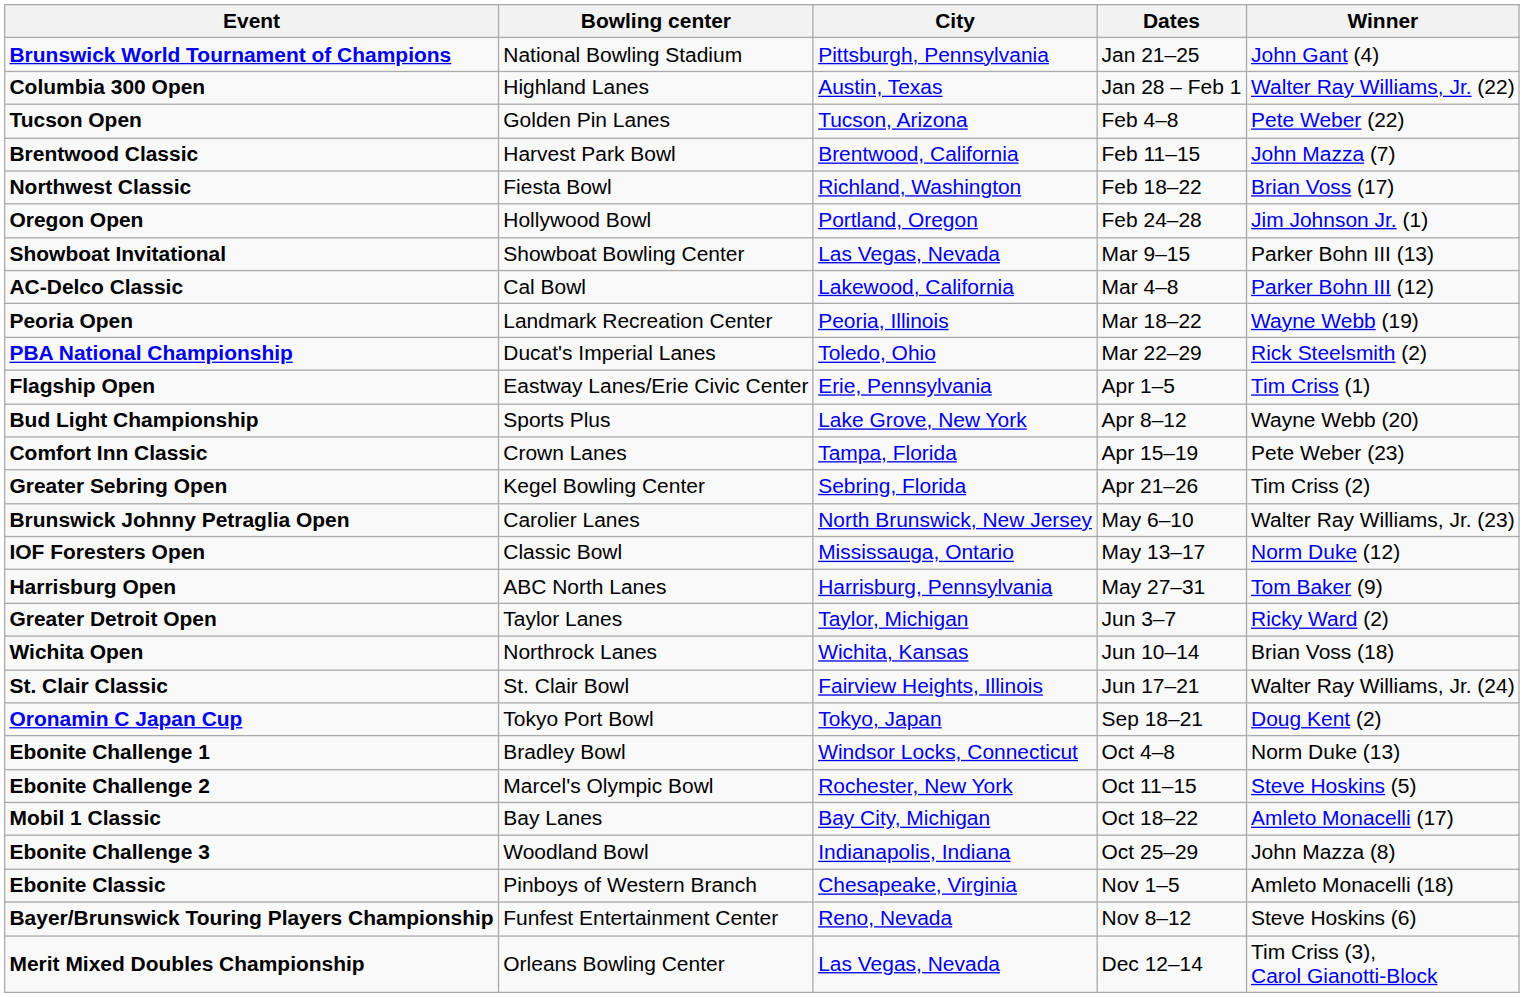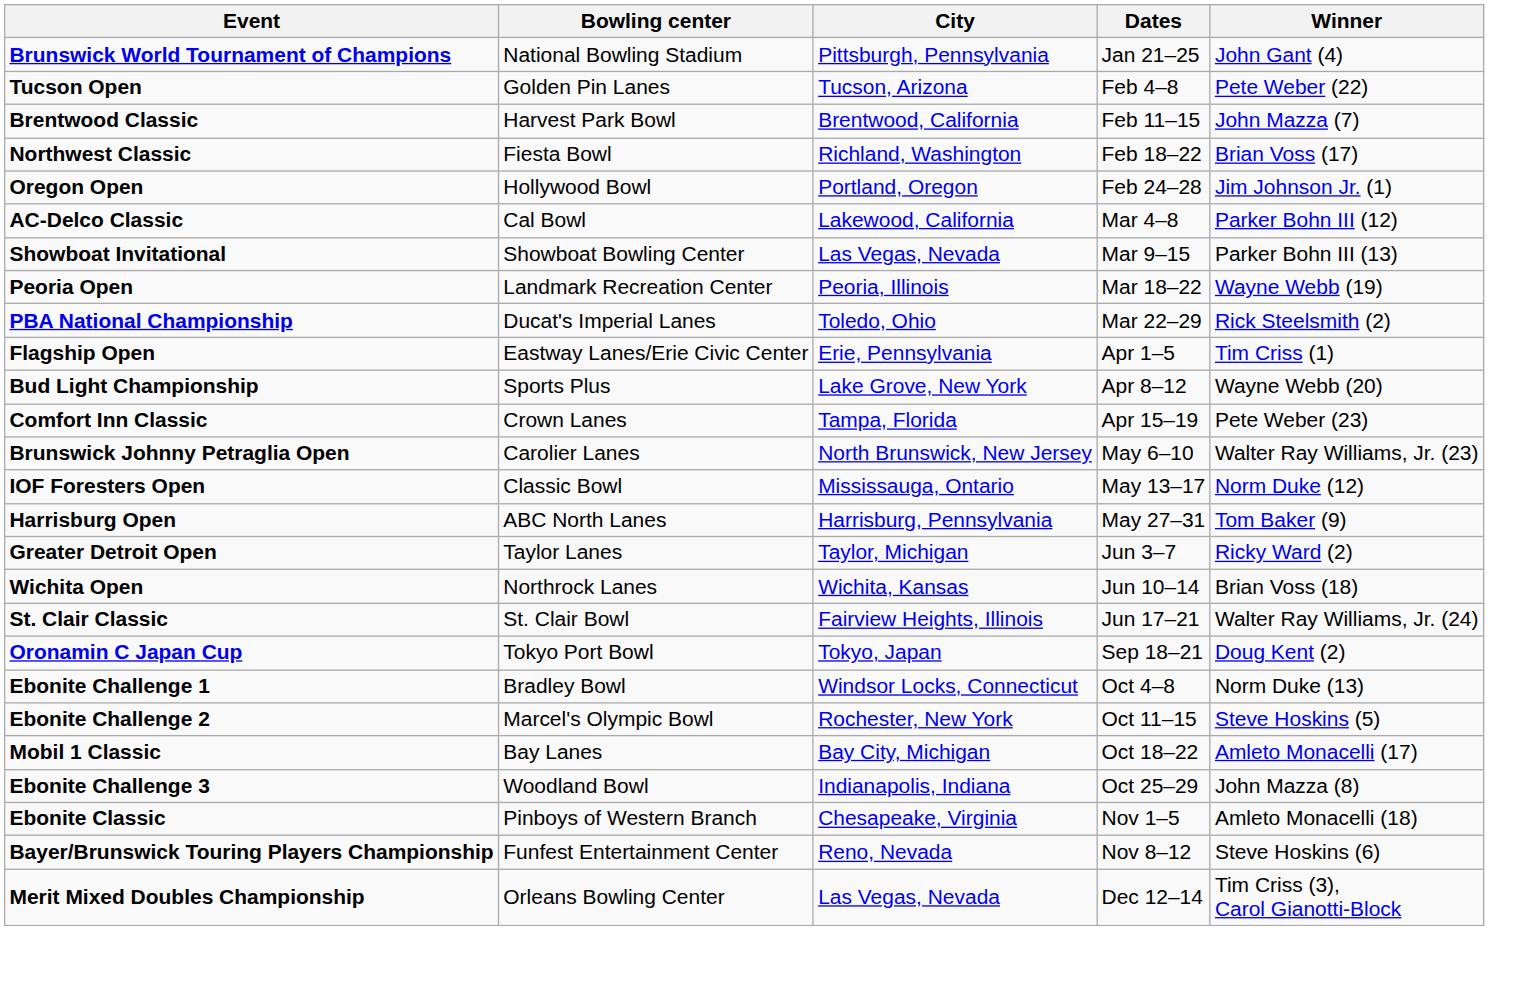 <table class="wikitable">
 <tr>
 <th>Event</th>
 <th>Bowling center</th>
 <th>City</th>
 <th>Dates</th>
 <th>Winner</th>
 </tr>
 <tr>
 <td><strong><a href='#'>Brunswick World Tournament of Champions</a></strong></td>
 <td>National Bowling Stadium</td>
 <td><a href='#'>Pittsburgh, Pennsylvania</a></td>
 <td>Jan 21–25</td>
 <td><a href='#'>John Gant</a> (4)</td>
-</tr>
-<tr>
-<td><strong>Columbia 300 Open</strong></td>
-<td>Highland Lanes</td>
-<td><a href='#'>Austin, Texas</a></td>
-<td>Jan 28 – Feb 1</td>
-<td><a href='#'>Walter Ray Williams, Jr.</a> (22)</td>
 </tr>
 <tr>
 <td><strong>Tucson Open</strong></td>
 <td>Golden Pin Lanes</td>
 <td><a href='#'>Tucson, Arizona</a></td>
 <td>Feb 4–8</td>
 <td><a href='#'>Pete Weber</a> (22)</td>
 </tr>
 <tr>
 <td><strong>Brentwood Classic</strong></td>
 <td>Harvest Park Bowl</td>
 <td><a href='#'>Brentwood, California</a></td>
 <td>Feb 11–15</td>
 <td><a href='#'>John Mazza</a> (7)</td>
 </tr>
 <tr>
 <td><strong>Northwest Classic</strong></td>
 <td>Fiesta Bowl</td>
 <td><a href='#'>Richland, Washington</a></td>
 <td>Feb 18–22</td>
 <td><a href='#'>Brian Voss</a> (17)</td>
 </tr>
 <tr>
 <td><strong>Oregon Open</strong></td>
 <td>Hollywood Bowl</td>
 <td><a href='#'>Portland, Oregon</a></td>
 <td>Feb 24–28</td>
 <td><a href='#'>Jim Johnson Jr.</a> (1)</td>
 </tr>
 <tr>
+<td><strong>AC-Delco Classic</strong></td>
+<td>Cal Bowl</td>
+<td><a href='#'>Lakewood, California</a></td>
+<td>Mar 4–8</td>
+<td><a href='#'>Parker Bohn III</a> (12)</td>
+</tr>
+<tr>
 <td><strong>Showboat Invitational</strong></td>
 <td>Showboat Bowling Center</td>
 <td><a href='#'>Las Vegas, Nevada</a></td>
 <td>Mar 9–15</td>
 <td>Parker Bohn III (13)</td>
-</tr>
-<tr>
-<td><strong>AC-Delco Classic</strong></td>
-<td>Cal Bowl</td>
-<td><a href='#'>Lakewood, California</a></td>
-<td>Mar 4–8</td>
-<td><a href='#'>Parker Bohn III</a> (12)</td>
 </tr>
 <tr>
 <td><strong>Peoria Open</strong></td>
 <td>Landmark Recreation Center</td>
 <td><a href='#'>Peoria, Illinois</a></td>
 <td>Mar 18–22</td>
 <td><a href='#'>Wayne Webb</a> (19)</td>
 </tr>
 <tr>
 <td><strong><a href='#'>PBA National Championship</a></strong></td>
 <td>Ducat's Imperial Lanes</td>
 <td><a href='#'>Toledo, Ohio</a></td>
 <td>Mar 22–29</td>
 <td><a href='#'>Rick Steelsmith</a> (2)</td>
 </tr>
 <tr>
 <td><strong>Flagship Open</strong></td>
 <td>Eastway Lanes/Erie Civic Center</td>
 <td><a href='#'>Erie, Pennsylvania</a></td>
 <td>Apr 1–5</td>
 <td><a href='#'>Tim Criss</a> (1)</td>
 </tr>
 <tr>
 <td><strong>Bud Light Championship</strong></td>
 <td>Sports Plus</td>
 <td><a href='#'>Lake Grove, New York</a></td>
 <td>Apr 8–12</td>
 <td>Wayne Webb (20)</td>
 </tr>
 <tr>
 <td><strong>Comfort Inn Classic</strong></td>
 <td>Crown Lanes</td>
 <td><a href='#'>Tampa, Florida</a></td>
 <td>Apr 15–19</td>
 <td>Pete Weber (23)</td>
-</tr>
-<tr>
-<td><strong>Greater Sebring Open</strong></td>
-<td>Kegel Bowling Center</td>
-<td><a href='#'>Sebring, Florida</a></td>
-<td>Apr 21–26</td>
-<td>Tim Criss (2)</td>
 </tr>
 <tr>
 <td><strong>Brunswick Johnny Petraglia Open</strong></td>
 <td>Carolier Lanes</td>
 <td><a href='#'>North Brunswick, New Jersey</a></td>
 <td>May 6–10</td>
 <td>Walter Ray Williams, Jr. (23)</td>
 </tr>
 <tr>
 <td><strong>IOF Foresters Open</strong></td>
 <td>Classic Bowl</td>
 <td><a href='#'>Mississauga, Ontario</a></td>
 <td>May 13–17</td>
 <td><a href='#'>Norm Duke</a> (12)</td>
 </tr>
 <tr>
 <td><strong>Harrisburg Open</strong></td>
 <td>ABC North Lanes</td>
 <td><a href='#'>Harrisburg, Pennsylvania</a></td>
 <td>May 27–31</td>
 <td><a href='#'>Tom Baker</a> (9)</td>
 </tr>
 <tr>
 <td><strong>Greater Detroit Open</strong></td>
 <td>Taylor Lanes</td>
 <td><a href='#'>Taylor, Michigan</a></td>
 <td>Jun 3–7</td>
 <td><a href='#'>Ricky Ward</a> (2)</td>
 </tr>
 <tr>
 <td><strong>Wichita Open</strong></td>
 <td>Northrock Lanes</td>
 <td><a href='#'>Wichita, Kansas</a></td>
 <td>Jun 10–14</td>
 <td>Brian Voss (18)</td>
 </tr>
 <tr>
 <td><strong>St. Clair Classic</strong></td>
 <td>St. Clair Bowl</td>
 <td><a href='#'>Fairview Heights, Illinois</a></td>
 <td>Jun 17–21</td>
 <td>Walter Ray Williams, Jr. (24)</td>
 </tr>
 <tr>
 <td><strong><a href='#'>Oronamin C Japan Cup</a></strong></td>
 <td>Tokyo Port Bowl</td>
 <td><a href='#'>Tokyo, Japan</a></td>
 <td>Sep 18–21</td>
 <td><a href='#'>Doug Kent</a> (2)</td>
 </tr>
 <tr>
 <td><strong>Ebonite Challenge 1</strong></td>
 <td>Bradley Bowl</td>
 <td><a href='#'>Windsor Locks, Connecticut</a></td>
 <td>Oct 4–8</td>
 <td>Norm Duke (13)</td>
 </tr>
 <tr>
 <td><strong>Ebonite Challenge 2</strong></td>
 <td>Marcel's Olympic Bowl</td>
 <td><a href='#'>Rochester, New York</a></td>
 <td>Oct 11–15</td>
 <td><a href='#'>Steve Hoskins</a> (5)</td>
 </tr>
 <tr>
 <td><strong>Mobil 1 Classic</strong></td>
 <td>Bay Lanes</td>
 <td><a href='#'>Bay City, Michigan</a></td>
 <td>Oct 18–22</td>
 <td><a href='#'>Amleto Monacelli</a> (17)</td>
 </tr>
 <tr>
 <td><strong>Ebonite Challenge 3</strong></td>
 <td>Woodland Bowl</td>
 <td><a href='#'>Indianapolis, Indiana</a></td>
 <td>Oct 25–29</td>
 <td>John Mazza (8)</td>
 </tr>
 <tr>
 <td><strong>Ebonite Classic</strong></td>
 <td>Pinboys of Western Branch</td>
 <td><a href='#'>Chesapeake, Virginia</a></td>
 <td>Nov 1–5</td>
 <td>Amleto Monacelli (18)</td>
 </tr>
 <tr>
 <td><strong>Bayer/Brunswick Touring Players Championship</strong></td>
 <td>Funfest Entertainment Center</td>
 <td><a href='#'>Reno, Nevada</a></td>
 <td>Nov 8–12</td>
 <td>Steve Hoskins (6)</td>
 </tr>
 <tr>
 <td><strong>Merit Mixed Doubles Championship</strong></td>
 <td>Orleans Bowling Center</td>
 <td><a href='#'>Las Vegas, Nevada</a></td>
 <td>Dec 12–14</td>
 <td>Tim Criss (3),<br><a href='#'>Carol Gianotti-Block</a></td>
 </tr>
 </table>
